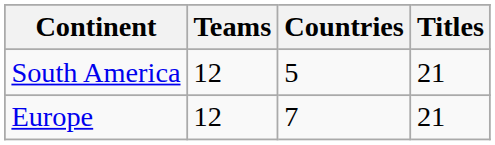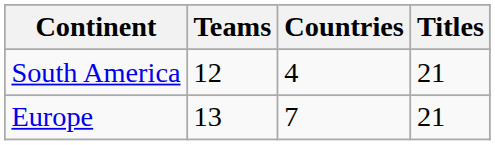 <table class="wikitable">
 <tr>
 <th>Continent</th>
 <th>Teams</th>
 <th>Countries</th>
 <th>Titles</th>
 </tr>
 <tr>
 <td><a href='#'>South America</a></td>
 <td>12</td>
-<td>5</td>
+<td>4</td>
 <td>21</td>
 </tr>
 <tr>
 <td><a href='#'>Europe</a></td>
-<td>12</td>
+<td>13</td>
 <td>7</td>
 <td>21</td>
 </tr>
 </table>
